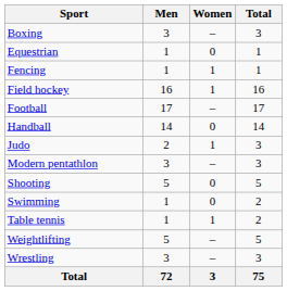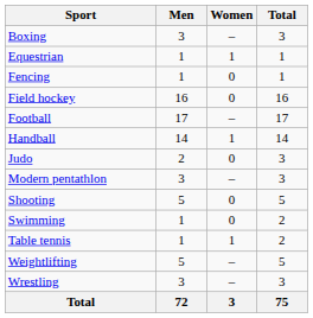 <table class="wikitable sortable" style="text-align:center;">
 <tr>
 <th width=180>Sport</th>
 <th width=55>Men</th>
 <th width=55>Women</th>
 <th width=55>Total</th>
 </tr>
 <tr>
 <td align=left><a href='#'>Boxing</a></td>
 <td>3</td>
 <td>–</td>
 <td>3</td>
 </tr>
 <tr>
 <td align=left><a href='#'>Equestrian</a></td>
 <td>1</td>
-<td>0</td>
+<td>1</td>
 <td>1</td>
 </tr>
 <tr>
 <td align=left><a href='#'>Fencing</a></td>
 <td>1</td>
-<td>1</td>
+<td>0</td>
 <td>1</td>
 </tr>
 <tr>
 <td align=left><a href='#'>Field hockey</a></td>
 <td>16</td>
-<td>1</td>
+<td>0</td>
 <td>16</td>
 </tr>
 <tr>
 <td align=left><a href='#'>Football</a></td>
 <td>17</td>
 <td>–</td>
 <td>17</td>
 </tr>
 <tr>
 <td align=left><a href='#'>Handball</a></td>
 <td>14</td>
-<td>0</td>
+<td>1</td>
 <td>14</td>
 </tr>
 <tr>
 <td align=left><a href='#'>Judo</a></td>
 <td>2</td>
-<td>1</td>
+<td>0</td>
 <td>3</td>
 </tr>
 <tr>
 <td align=left><a href='#'>Modern pentathlon</a></td>
 <td>3</td>
 <td>–</td>
 <td>3</td>
 </tr>
 <tr>
 <td align=left><a href='#'>Shooting</a></td>
 <td>5</td>
 <td>0</td>
 <td>5</td>
 </tr>
 <tr>
 <td align=left><a href='#'>Swimming</a></td>
 <td>1</td>
 <td>0</td>
 <td>2</td>
 </tr>
 <tr>
 <td align=left><a href='#'>Table tennis</a></td>
 <td>1</td>
 <td>1</td>
 <td>2</td>
 </tr>
 <tr>
 <td align=left><a href='#'>Weightlifting</a></td>
 <td>5</td>
 <td>–</td>
 <td>5</td>
 </tr>
 <tr>
 <td align=left><a href='#'>Wrestling</a></td>
 <td>3</td>
 <td>–</td>
 <td>3</td>
 </tr>
 <tr>
 <th>Total</th>
 <th>72</th>
 <th>3</th>
 <th>75</th>
 </tr>
 </table>
